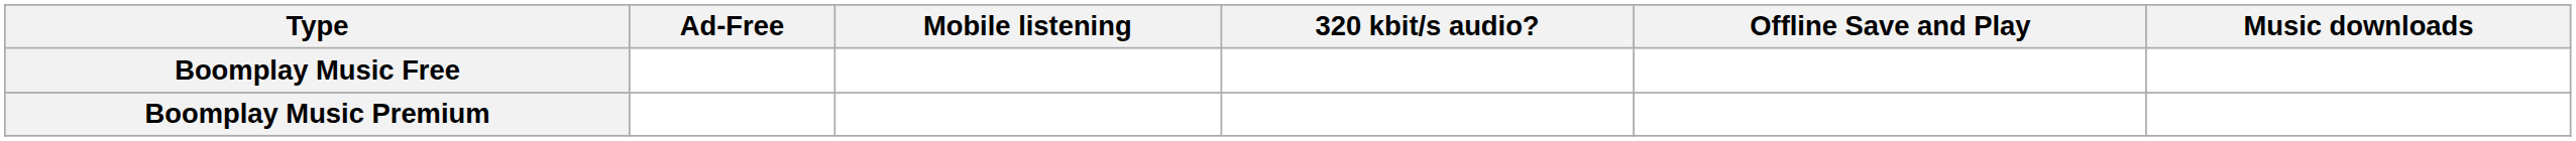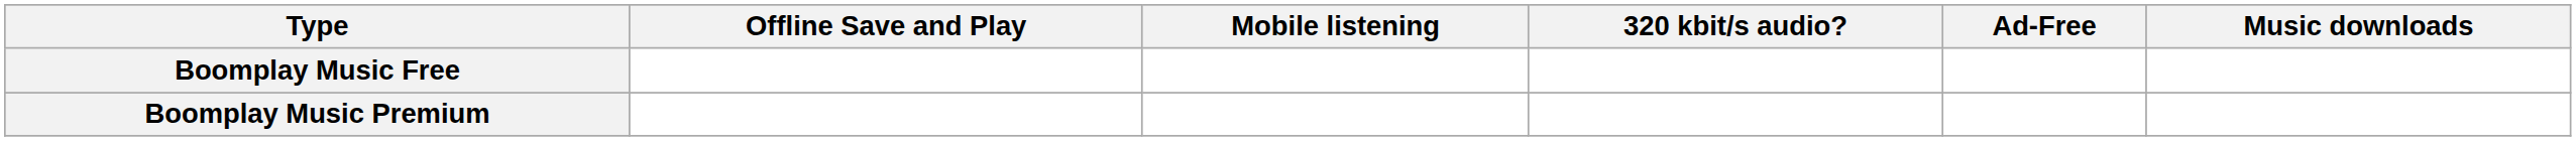 <table class="wikitable plainrowheaders" text-align: centre; width="75%" style="background-color: #FFFFFF">
 <tr>
 <th rowspan="1">Type</th>
-<th rowspan="1">Ad-Free</th>
+<th rowspan="1">Offline Save and Play</th>
 <th rowspan="1">Mobile listening</th>
 <th rowspan="1">320 kbit/s audio?</th>
-<th rowspan="1">Offline Save and Play</th>
+<th rowspan="1">Ad-Free</th>
 <th rowspan="1">Music downloads</th>
 </tr>
 <tr>
 <th scope="row">Boomplay Music Free</th>
 <td></td>
 <td></td>
 <td></td>
 <td></td>
 <td></td>
 </tr>
 <tr>
 <th scope="row">Boomplay Music Premium</th>
 <td></td>
 <td></td>
 <td></td>
 <td></td>
 <td></td>
 </tr>
 </table>
